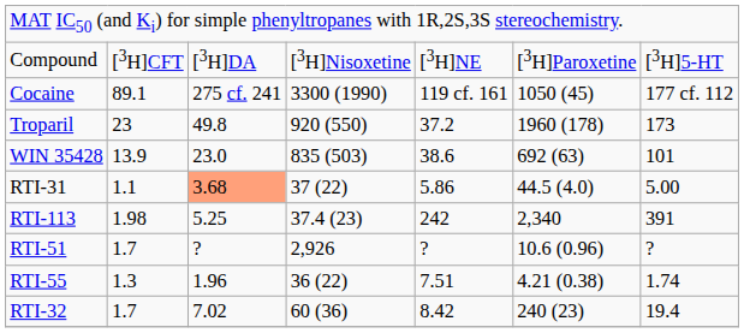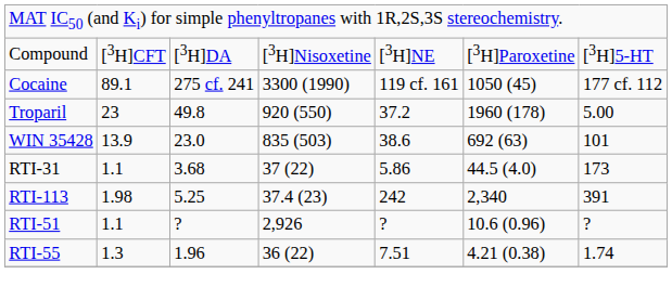 <table class="wikitable">
 <tr>
 <td colspan=7><a href='#'>MAT</a> <a href='#'>IC<sub>50</sub></a> (and <a href='#'>K<sub>i</sub></a>) for simple <a href='#'>phenyltropanes</a> with 1R,2S,3S <a href='#'>stereochemistry</a>.</td>
 </tr>
 <tr>
 <td>Compound</td>
 <td>[<sup>3</sup>H]<a href='#'>CFT</a></td>
 <td>[<sup>3</sup>H]<a href='#'>DA</a></td>
 <td>[<sup>3</sup>H]<a href='#'>Nisoxetine</a></td>
 <td>[<sup>3</sup>H]<a href='#'>NE</a></td>
 <td>[<sup>3</sup>H]<a href='#'>Paroxetine</a></td>
 <td>[<sup>3</sup>H]<a href='#'>5-HT</a></td>
 </tr>
 <tr>
 <td><a href='#'>Cocaine</a></td>
 <td>89.1</td>
 <td>275 <a href='#'>cf.</a> 241</td>
 <td>3300 (1990)</td>
 <td>119 cf. 161</td>
 <td>1050 (45)</td>
 <td>177 cf. 112</td>
 </tr>
 <tr>
 <td><a href='#'>Troparil</a></td>
 <td>23</td>
 <td>49.8</td>
 <td>920 (550)</td>
 <td>37.2</td>
 <td>1960 (178)</td>
-<td>173</td>
+<td>5.00</td>
 </tr>
 <tr>
 <td><a href='#'>WIN 35428</a></td>
 <td>13.9</td>
 <td>23.0</td>
 <td>835 (503)</td>
 <td>38.6</td>
 <td>692 (63)</td>
 <td>101</td>
 </tr>
 <tr>
 <td>RTI-31</td>
 <td>1.1</td>
-<td style="background: lightsalmon;">3.68</td>
+<td>3.68</td>
 <td>37 (22)</td>
 <td>5.86</td>
 <td>44.5 (4.0)</td>
-<td>5.00</td>
+<td>173</td>
 </tr>
 <tr>
 <td><a href='#'>RTI-113</a></td>
 <td>1.98</td>
 <td>5.25</td>
 <td>37.4 (23)</td>
 <td>242</td>
 <td>2,340</td>
 <td>391</td>
 </tr>
 <tr>
 <td><a href='#'>RTI-51</a></td>
-<td>1.7</td>
+<td>1.1</td>
 <td>?</td>
 <td>2,926</td>
 <td>?</td>
 <td>10.6 (0.96)</td>
 <td>?</td>
 </tr>
 <tr>
 <td><a href='#'>RTI-55</a></td>
 <td>1.3</td>
 <td>1.96</td>
 <td>36 (22)</td>
 <td>7.51</td>
 <td>4.21 (0.38)</td>
 <td>1.74</td>
 </tr>
 <tr>
-<td><a href='#'>RTI-32</a></td>
-<td>1.7</td>
-<td>7.02</td>
-<td>60 (36)</td>
-<td>8.42</td>
-<td>240 (23)</td>
-<td>19.4</td>
-</tr>
-<tr>
 </tr>
 </table>
